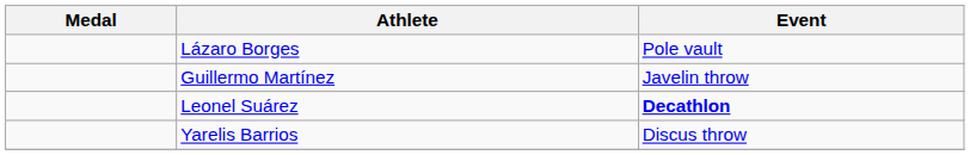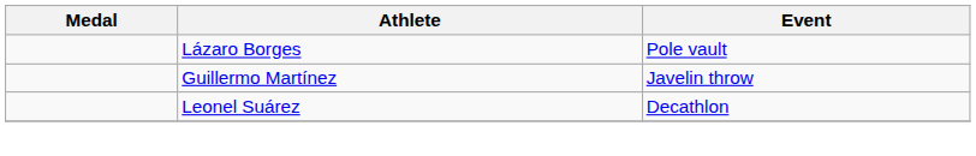 <table class="wikitable" style="font-size:90%" width=60%>
 <tr>
 <th>Medal</th>
 <th>Athlete</th>
 <th>Event</th>
 </tr>
 <tr>
 <td></td>
 <td><a href='#'>Lázaro Borges</a></td>
 <td><a href='#'>Pole vault</a></td>
 </tr>
 <tr>
 <td></td>
 <td><a href='#'>Guillermo Martínez</a></td>
 <td><a href='#'>Javelin throw</a></td>
 </tr>
 <tr>
 <td></td>
 <td><a href='#'>Leonel Suárez</a></td>
-<td><strong><a href='#'>Decathlon</a></strong></td>
-</tr>
-<tr>
-<td></td>
-<td><a href='#'>Yarelis Barrios</a></td>
-<td><a href='#'>Discus throw</a></td>
+<td><a href='#'>Decathlon</a></td>
 </tr>
 <tr>
 </tr>
 </table>
